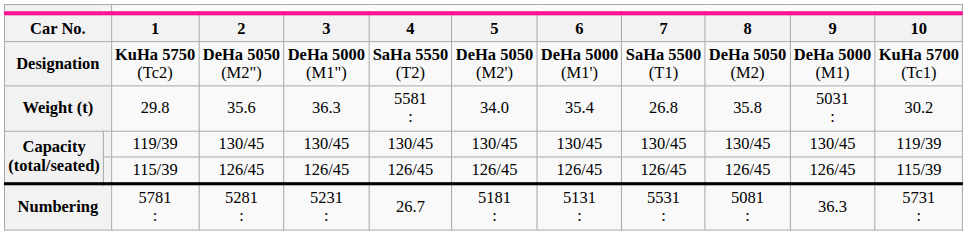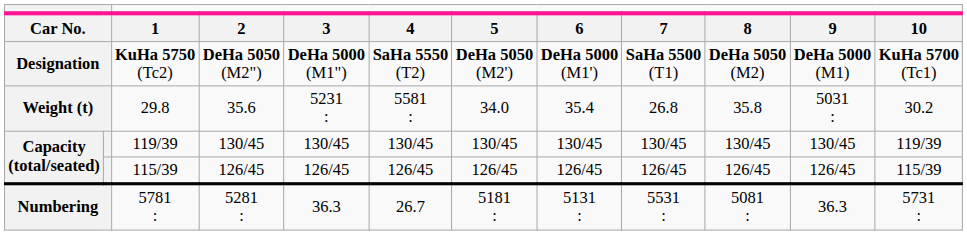 <table class="wikitable" style="text-align: center">
 <tr style="border-bottom: 4px solid deeppink">
 <th colspan="2"></th>
 <td colspan="10"> </td>
 </tr>
 <tr>
 <th colspan="2">Car No.</th>
 <th>1</th>
 <th>2</th>
 <th>3</th>
 <th>4</th>
 <th>5</th>
 <th>6</th>
 <th>7</th>
 <th>8</th>
 <th>9</th>
 <th>10</th>
 </tr>
 <tr>
 <th colspan="2">Designation</th>
 <td><strong>KuHa 5750</strong><br>(Tc2)</td>
 <td><strong>DeHa 5050</strong><br>(M2")</td>
 <td><strong>DeHa 5000</strong><br>(M1")</td>
 <td><strong>SaHa 5550</strong><br>(T2)</td>
 <td><strong>DeHa 5050</strong><br>(M2')</td>
 <td><strong>DeHa 5000</strong><br>(M1')</td>
 <td><strong>SaHa 5500</strong><br>(T1)</td>
 <td><strong>DeHa 5050</strong><br>(M2)</td>
 <td><strong>DeHa 5000</strong><br>(M1)</td>
 <td><strong>KuHa 5700</strong><br>(Tc1)</td>
 </tr>
 <tr>
 <th colspan="2">Weight (t)</th>
 <td>29.8</td>
 <td>35.6</td>
-<td>36.3</td>
+<td>5231<br>:</td>
 <td>5581<br>:</td>
 <td>34.0</td>
 <td>35.4</td>
 <td>26.8</td>
 <td>35.8</td>
 <td>5031<br>:</td>
 <td>30.2</td>
 </tr>
 <tr>
 <th rowspan="2">Capacity<br>(total/seated)</th>
 <th></th>
 <td>119/39</td>
 <td>130/45</td>
 <td>130/45</td>
 <td>130/45</td>
 <td>130/45</td>
 <td>130/45</td>
 <td>130/45</td>
 <td>130/45</td>
 <td>130/45</td>
 <td>119/39</td>
 </tr>
 <tr>
 <th></th>
 <td>115/39</td>
 <td>126/45</td>
 <td>126/45</td>
 <td>126/45</td>
 <td>126/45</td>
 <td>126/45</td>
 <td>126/45</td>
 <td>126/45</td>
 <td>126/45</td>
 <td>115/39</td>
 </tr>
 <tr style="border-top: 3px solid">
 <th colspan="2">Numbering</th>
 <td>5781<br>:</td>
 <td>5281<br>:</td>
-<td>5231<br>:</td>
+<td>36.3</td>
 <td>26.7</td>
 <td>5181<br>:</td>
 <td>5131<br>:</td>
 <td>5531<br>:</td>
 <td>5081<br>:</td>
 <td>36.3</td>
 <td>5731<br>:</td>
 </tr>
 </table>
